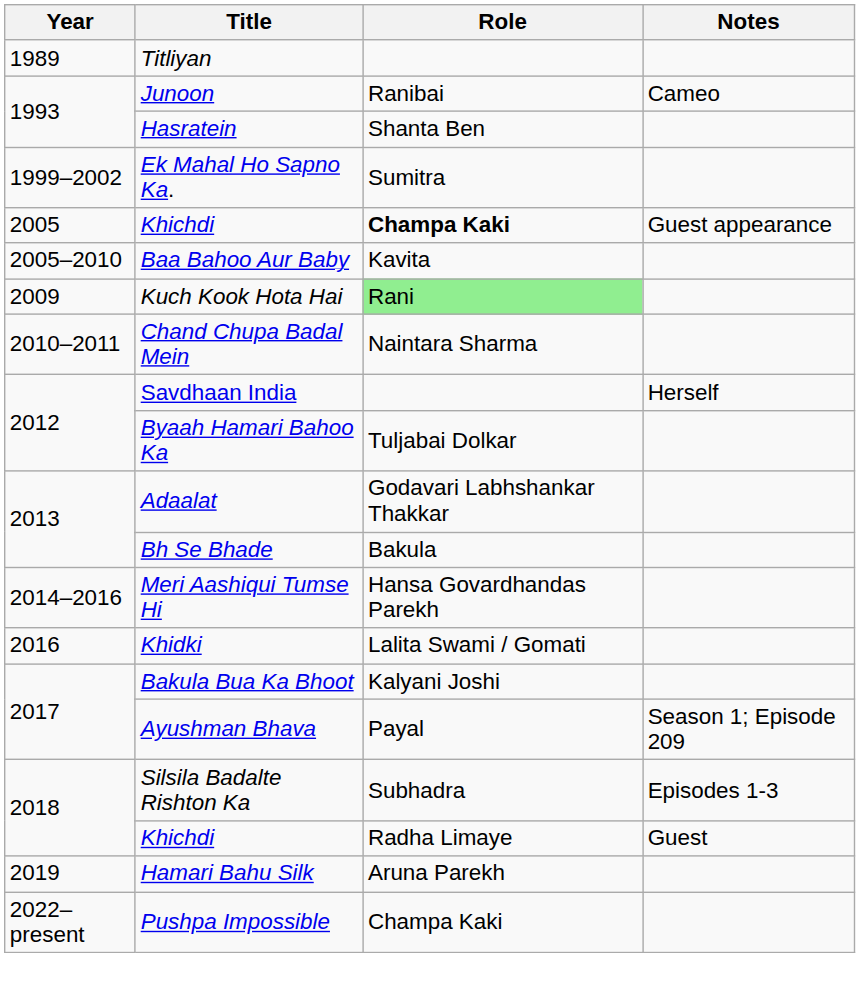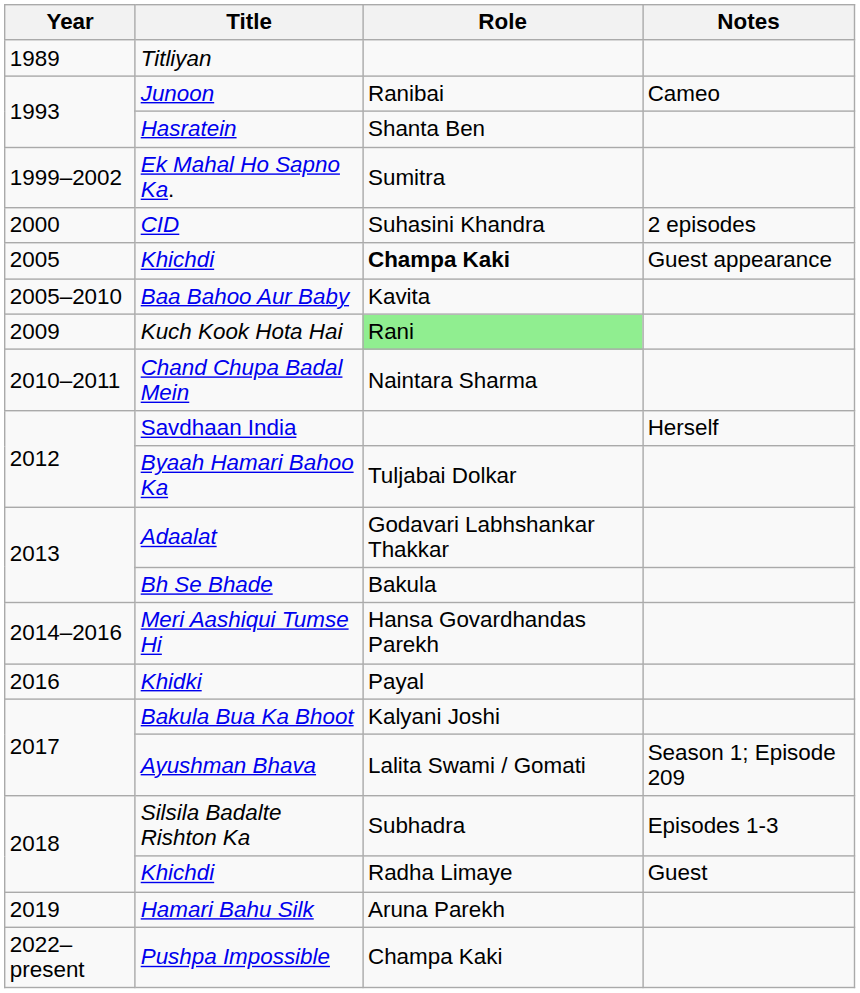 <table class="wikitable sortable">
 <tr>
 <th>Year</th>
 <th>Title</th>
 <th>Role</th>
 <th>Notes</th>
 </tr>
 <tr>
 <td>1989</td>
 <td><em>Titliyan</em></td>
 <td></td>
 <td></td>
 </tr>
 <tr>
 <td Rowspan="2">1993</td>
 <td><em><a href='#'>Junoon</a></em></td>
 <td>Ranibai</td>
 <td>Cameo</td>
 </tr>
 <tr>
 <td><em><a href='#'>Hasratein</a></em></td>
 <td>Shanta Ben</td>
 <td></td>
 </tr>
 <tr>
 <td>1999–2002</td>
 <td><em><a href='#'>Ek Mahal Ho Sapno Ka</a></em>.</td>
 <td>Sumitra</td>
 <td></td>
+</tr>
+<tr>
+<td>2000</td>
+<td><em><a href='#'>CID</a></em></td>
+<td>Suhasini Khandra</td>
+<td>2 episodes</td>
 </tr>
 <tr>
 <td>2005</td>
 <td><em><a href='#'>Khichdi</a></em></td>
 <td><strong>Champa Kaki</strong></td>
 <td>Guest appearance</td>
 </tr>
 <tr>
 <td>2005–2010</td>
 <td><em><a href='#'>Baa Bahoo Aur Baby</a></em></td>
 <td>Kavita</td>
 <td></td>
 </tr>
 <tr>
 <td>2009</td>
 <td><em>Kuch Kook Hota Hai</em></td>
 <td style="background: lightgreen;">Rani</td>
 <td></td>
 </tr>
 <tr>
 <td>2010–2011</td>
 <td><em><a href='#'>Chand Chupa Badal Mein</a></em></td>
 <td>Naintara Sharma</td>
 <td></td>
 </tr>
 <tr>
 <td Rowspan="2">2012</td>
 <td><a href='#'>Savdhaan India</a></td>
 <td></td>
 <td>Herself</td>
 </tr>
 <tr>
 <td><em><a href='#'>Byaah Hamari Bahoo Ka</a></em></td>
 <td>Tuljabai Dolkar</td>
 <td></td>
 </tr>
 <tr>
 <td Rowspan="2">2013</td>
 <td><em><a href='#'>Adaalat</a></em></td>
 <td>Godavari Labhshankar Thakkar</td>
 <td></td>
 </tr>
 <tr>
 <td><em><a href='#'>Bh Se Bhade</a></em></td>
 <td>Bakula</td>
 <td></td>
 </tr>
 <tr>
 <td>2014–2016</td>
 <td><em><a href='#'>Meri Aashiqui Tumse Hi</a></em></td>
 <td>Hansa Govardhandas Parekh</td>
 <td></td>
 </tr>
 <tr>
 <td>2016</td>
 <td><em><a href='#'>Khidki</a></em></td>
-<td>Lalita Swami / Gomati</td>
+<td>Payal</td>
 <td></td>
 </tr>
 <tr>
 <td Rowspan="2">2017</td>
 <td><em><a href='#'>Bakula Bua Ka Bhoot</a></em></td>
 <td>Kalyani Joshi</td>
 <td></td>
 </tr>
 <tr>
 <td><em><a href='#'>Ayushman Bhava</a></em></td>
-<td>Payal</td>
+<td>Lalita Swami / Gomati</td>
 <td>Season 1; Episode 209</td>
 </tr>
 <tr>
 <td Rowspan="2">2018</td>
 <td><em>Silsila Badalte Rishton Ka</em></td>
 <td>Subhadra</td>
 <td>Episodes 1-3</td>
 </tr>
 <tr>
 <td><em><a href='#'>Khichdi</a></em></td>
 <td>Radha Limaye</td>
 <td>Guest</td>
 </tr>
 <tr>
 <td>2019</td>
 <td><em><a href='#'>Hamari Bahu Silk</a></em></td>
 <td>Aruna Parekh</td>
 <td></td>
 </tr>
 <tr>
 <td>2022–present</td>
 <td><em><a href='#'>Pushpa Impossible</a></em></td>
 <td>Champa Kaki</td>
 <td></td>
 </tr>
 </table>
